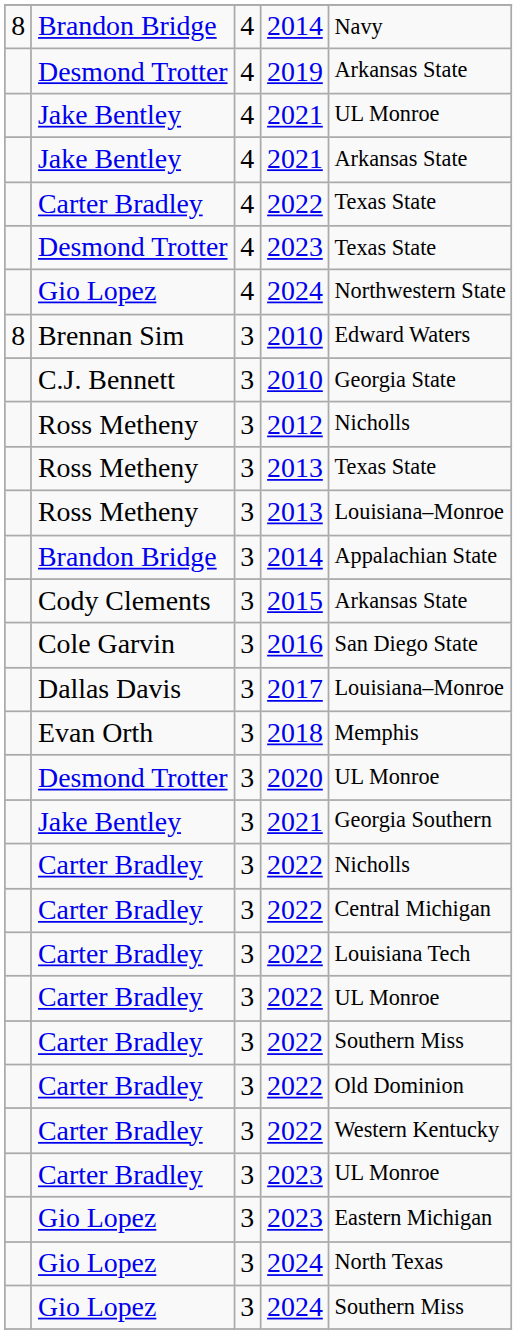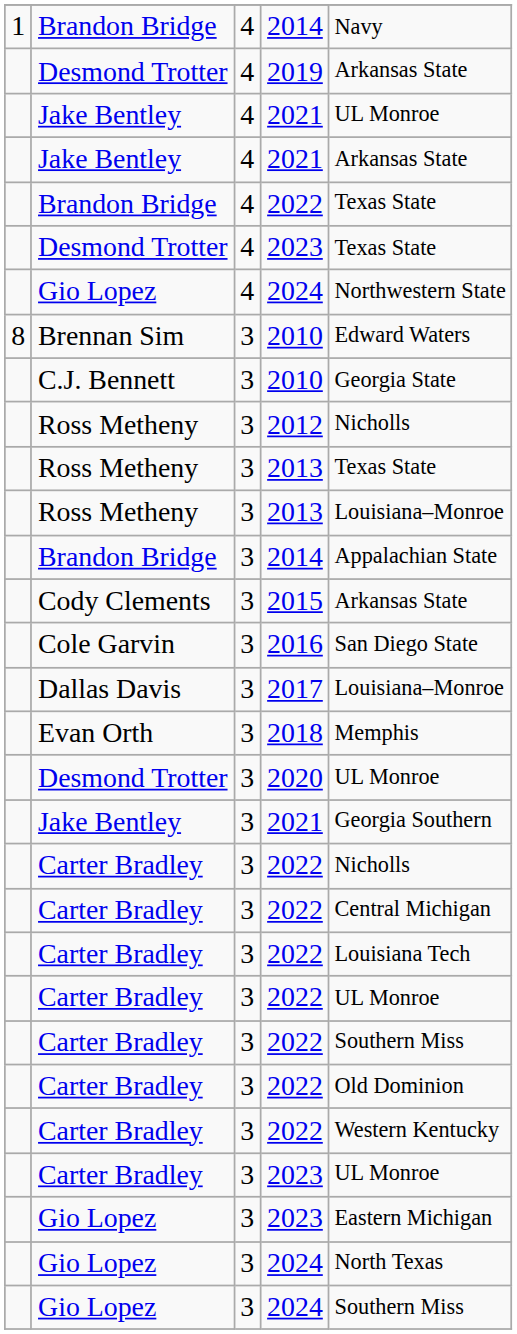 <table class="wikitable">
 <tr>
 </tr>
 <tr>
-<td>8</td>
+<td>1</td>
 <td><a href='#'>Brandon Bridge</a></td>
 <td>4</td>
 <td><a href='#'>2014</a></td>
 <td style="font-size:80%;">Navy</td>
 </tr>
 <tr>
 <td></td>
 <td><a href='#'>Desmond Trotter</a></td>
 <td>4</td>
 <td><a href='#'>2019</a></td>
 <td style="font-size:80%;">Arkansas State</td>
 </tr>
 <tr>
 <td></td>
 <td><a href='#'>Jake Bentley</a></td>
 <td>4</td>
 <td><a href='#'>2021</a></td>
 <td style="font-size:80%;">UL Monroe</td>
 </tr>
 <tr>
 <td></td>
 <td><a href='#'>Jake Bentley</a></td>
 <td>4</td>
 <td><a href='#'>2021</a></td>
 <td style="font-size:80%;">Arkansas State</td>
 </tr>
 <tr>
 <td></td>
-<td><a href='#'>Carter Bradley</a></td>
+<td><a href='#'>Brandon Bridge</a></td>
 <td>4</td>
 <td><a href='#'>2022</a></td>
 <td style="font-size:80%;">Texas State</td>
 </tr>
 <tr>
 <td></td>
 <td><a href='#'>Desmond Trotter</a></td>
 <td>4</td>
 <td><a href='#'>2023</a></td>
 <td style="font-size:80%;">Texas State</td>
 </tr>
 <tr>
 <td></td>
 <td><a href='#'>Gio Lopez</a></td>
 <td>4</td>
 <td><a href='#'>2024</a></td>
 <td style="font-size:80%;">Northwestern State</td>
 </tr>
 <tr>
 <td>8</td>
 <td>Brennan Sim</td>
 <td>3</td>
 <td><a href='#'>2010</a></td>
 <td style="font-size:80%;">Edward Waters</td>
 </tr>
 <tr>
 <td></td>
 <td>C.J. Bennett</td>
 <td>3</td>
 <td><a href='#'>2010</a></td>
 <td style="font-size:80%;">Georgia State</td>
 </tr>
 <tr>
 <td></td>
 <td>Ross Metheny</td>
 <td>3</td>
 <td><a href='#'>2012</a></td>
 <td style="font-size:80%;">Nicholls</td>
 </tr>
 <tr>
 <td></td>
 <td>Ross Metheny</td>
 <td>3</td>
 <td><a href='#'>2013</a></td>
 <td style="font-size:80%;">Texas State</td>
 </tr>
 <tr>
 <td></td>
 <td>Ross Metheny</td>
 <td>3</td>
 <td><a href='#'>2013</a></td>
 <td style="font-size:80%;">Louisiana–Monroe</td>
 </tr>
 <tr>
 <td></td>
 <td><a href='#'>Brandon Bridge</a></td>
 <td>3</td>
 <td><a href='#'>2014</a></td>
 <td style="font-size:80%;">Appalachian State</td>
 </tr>
 <tr>
 <td></td>
 <td>Cody Clements</td>
 <td>3</td>
 <td><a href='#'>2015</a></td>
 <td style="font-size:80%;">Arkansas State</td>
 </tr>
 <tr>
 <td></td>
 <td>Cole Garvin</td>
 <td>3</td>
 <td><a href='#'>2016</a></td>
 <td style="font-size:80%;">San Diego State</td>
 </tr>
 <tr>
 <td></td>
 <td>Dallas Davis</td>
 <td>3</td>
 <td><a href='#'>2017</a></td>
 <td style="font-size:80%;">Louisiana–Monroe</td>
 </tr>
 <tr>
 <td></td>
 <td>Evan Orth</td>
 <td>3</td>
 <td><a href='#'>2018</a></td>
 <td style="font-size:80%;">Memphis</td>
 </tr>
 <tr>
 <td></td>
 <td><a href='#'>Desmond Trotter</a></td>
 <td>3</td>
 <td><a href='#'>2020</a></td>
 <td style="font-size:80%;">UL Monroe</td>
 </tr>
 <tr>
 <td></td>
 <td><a href='#'>Jake Bentley</a></td>
 <td>3</td>
 <td><a href='#'>2021</a></td>
 <td style="font-size:80%;">Georgia Southern</td>
 </tr>
 <tr>
 <td></td>
 <td><a href='#'>Carter Bradley</a></td>
 <td>3</td>
 <td><a href='#'>2022</a></td>
 <td style="font-size:80%;">Nicholls</td>
 </tr>
 <tr>
 <td></td>
 <td><a href='#'>Carter Bradley</a></td>
 <td>3</td>
 <td><a href='#'>2022</a></td>
 <td style="font-size:80%;">Central Michigan</td>
 </tr>
 <tr>
 <td></td>
 <td><a href='#'>Carter Bradley</a></td>
 <td>3</td>
 <td><a href='#'>2022</a></td>
 <td style="font-size:80%;">Louisiana Tech</td>
 </tr>
 <tr>
 <td></td>
 <td><a href='#'>Carter Bradley</a></td>
 <td>3</td>
 <td><a href='#'>2022</a></td>
 <td style="font-size:80%;">UL Monroe</td>
 </tr>
 <tr>
 <td></td>
 <td><a href='#'>Carter Bradley</a></td>
 <td>3</td>
 <td><a href='#'>2022</a></td>
 <td style="font-size:80%;">Southern Miss</td>
 </tr>
 <tr>
 <td></td>
 <td><a href='#'>Carter Bradley</a></td>
 <td>3</td>
 <td><a href='#'>2022</a></td>
 <td style="font-size:80%;">Old Dominion</td>
 </tr>
 <tr>
 <td></td>
 <td><a href='#'>Carter Bradley</a></td>
 <td>3</td>
 <td><a href='#'>2022</a></td>
 <td style="font-size:80%;">Western Kentucky</td>
 </tr>
 <tr>
 <td></td>
 <td><a href='#'>Carter Bradley</a></td>
 <td>3</td>
 <td><a href='#'>2023</a></td>
 <td style="font-size:80%;">UL Monroe</td>
 </tr>
 <tr>
 <td></td>
 <td><a href='#'>Gio Lopez</a></td>
 <td>3</td>
 <td><a href='#'>2023</a></td>
 <td style="font-size:80%;">Eastern Michigan</td>
 </tr>
 <tr>
 <td></td>
 <td><a href='#'>Gio Lopez</a></td>
 <td>3</td>
 <td><a href='#'>2024</a></td>
 <td style="font-size:80%;">North Texas</td>
 </tr>
 <tr>
 <td></td>
 <td><a href='#'>Gio Lopez</a></td>
 <td>3</td>
 <td><a href='#'>2024</a></td>
 <td style="font-size:80%;">Southern Miss</td>
 </tr>
 </table>
